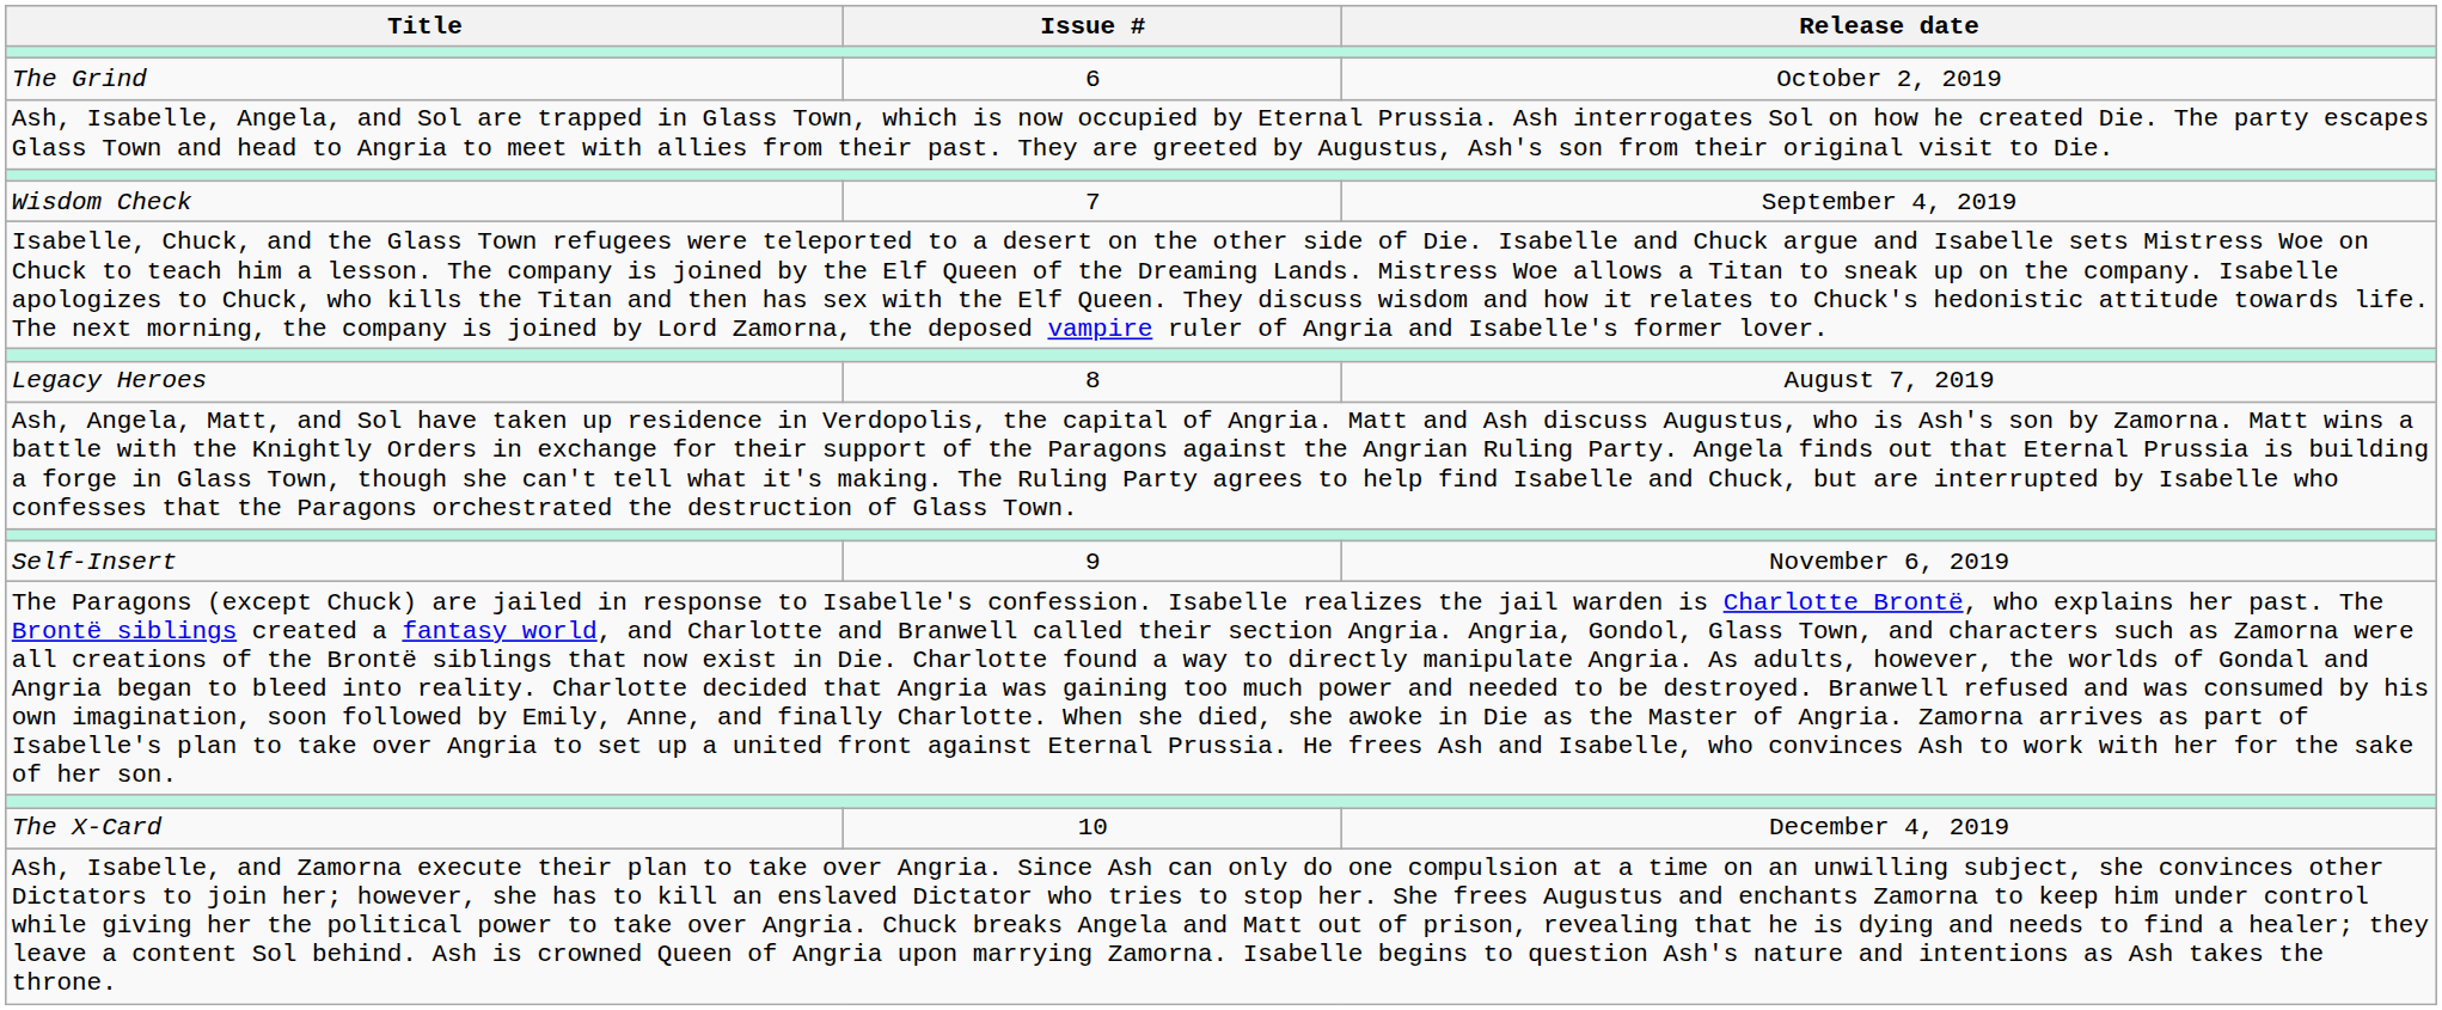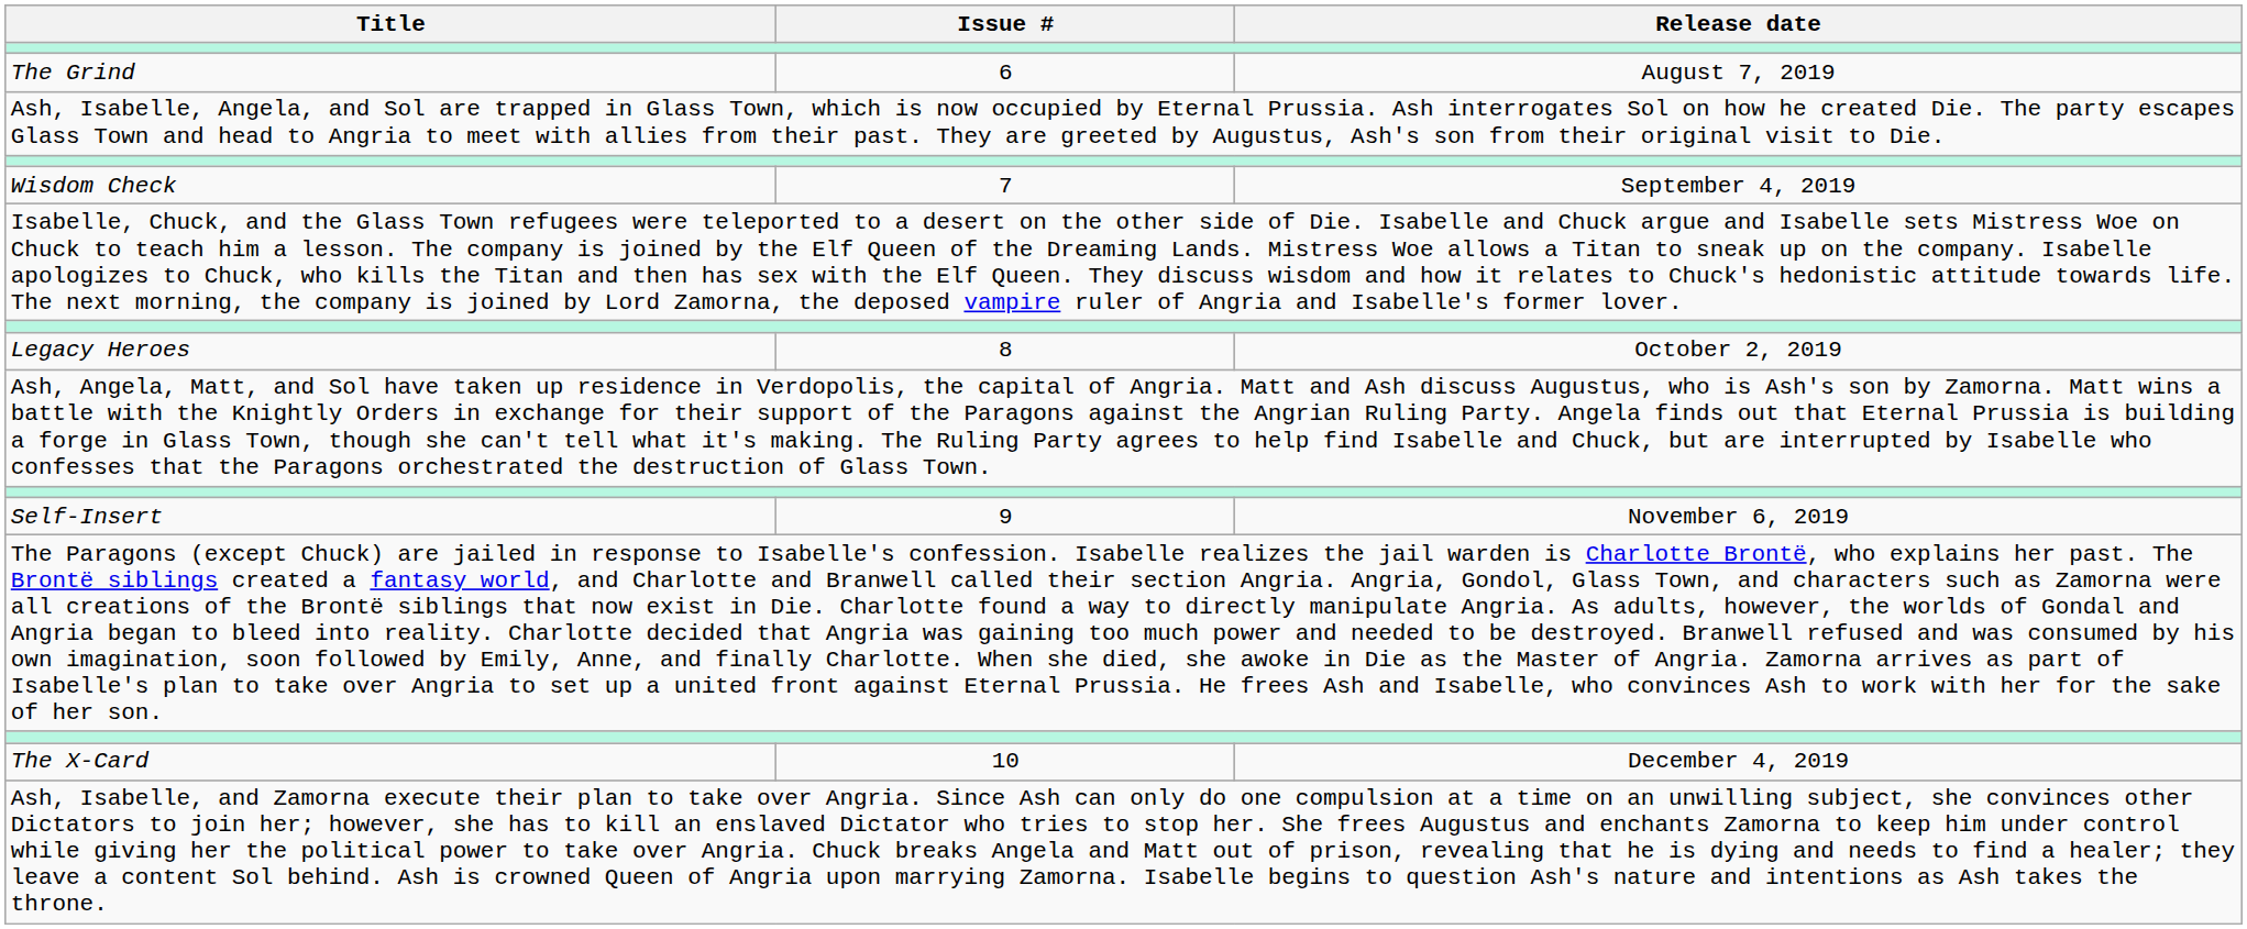 <table class="wikitable" style="width:100%;">
 <tr>
 <th>Title</th>
 <th>Issue #</th>
 <th>Release date</th>
 </tr>
 <tr>
 <td colspan="6" style="background:#B7F7E1;"></td>
 </tr>
 <tr>
 <td><em>The Grind</em></td>
 <td style="text-align:center;">6</td>
-<td style="text-align:center;">October 2, 2019</td>
+<td style="text-align:center;">August 7, 2019</td>
 </tr>
 <tr>
 <td colspan="6">Ash, Isabelle, Angela, and Sol are trapped in Glass Town, which is now occupied by Eternal Prussia. Ash interrogates Sol on how he created Die. The party escapes Glass Town and head to Angria to meet with allies from their past. They are greeted by Augustus, Ash's son from their original visit to Die.</td>
 </tr>
 <tr>
 <td colspan="6" style="background:#B7F7E1;"></td>
 </tr>
 <tr>
 <td><em>Wisdom Check</em></td>
 <td style="text-align:center;">7</td>
 <td style="text-align:center;">September 4, 2019</td>
 </tr>
 <tr>
 <td colspan="6">Isabelle, Chuck, and the Glass Town refugees were teleported to a desert on the other side of Die. Isabelle and Chuck argue and Isabelle sets Mistress Woe on Chuck to teach him a lesson. The company is joined by the Elf Queen of the Dreaming Lands. Mistress Woe allows a Titan to sneak up on the company. Isabelle apologizes to Chuck, who kills the Titan and then has sex with the Elf Queen. They discuss wisdom and how it relates to Chuck's hedonistic attitude towards life. The next morning, the company is joined by Lord Zamorna, the deposed <a href='#'>vampire</a> ruler of Angria and Isabelle's former lover.</td>
 </tr>
 <tr>
 <td colspan="6" style="background:#B7F7E1;"></td>
 </tr>
 <tr>
 <td><em>Legacy Heroes</em></td>
 <td style="text-align:center;">8</td>
-<td style="text-align:center;">August 7, 2019</td>
+<td style="text-align:center;">October 2, 2019</td>
 </tr>
 <tr>
 <td colspan="6">Ash, Angela, Matt, and Sol have taken up residence in Verdopolis, the capital of Angria. Matt and Ash discuss Augustus, who is Ash's son by Zamorna. Matt wins a battle with the Knightly Orders in exchange for their support of the Paragons against the Angrian Ruling Party. Angela finds out that Eternal Prussia is building a forge in Glass Town, though she can't tell what it's making. The Ruling Party agrees to help find Isabelle and Chuck, but are interrupted by Isabelle who confesses that the Paragons orchestrated the destruction of Glass Town.</td>
 </tr>
 <tr>
 <td colspan="6" style="background:#B7F7E1;"></td>
 </tr>
 <tr>
 <td><em>Self-Insert</em></td>
 <td style="text-align:center;">9</td>
 <td style="text-align:center;">November 6, 2019</td>
 </tr>
 <tr>
 <td colspan="6">The Paragons (except Chuck) are jailed in response to Isabelle's confession. Isabelle realizes the jail warden is <a href='#'>Charlotte Brontë</a>, who explains her past. The <a href='#'>Brontë siblings</a> created a <a href='#'>fantasy world</a>, and Charlotte and Branwell called their section Angria. Angria, Gondol, Glass Town, and characters such as Zamorna were all creations of the Brontë siblings that now exist in Die. Charlotte found a way to directly manipulate Angria. As adults, however, the worlds of Gondal and Angria began to bleed into reality. Charlotte decided that Angria was gaining too much power and needed to be destroyed. Branwell refused and was consumed by his own imagination, soon followed by Emily, Anne, and finally Charlotte. When she died, she awoke in Die as the Master of Angria. Zamorna arrives as part of Isabelle's plan to take over Angria to set up a united front against Eternal Prussia. He frees Ash and Isabelle, who convinces Ash to work with her for the sake of her son.</td>
 </tr>
 <tr>
 <td colspan="6" style="background:#B7F7E1;"></td>
 </tr>
 <tr>
 <td><em>The X-Card</em></td>
 <td style="text-align:center;">10</td>
 <td style="text-align:center;">December 4, 2019</td>
 </tr>
 <tr>
 <td colspan="6">Ash, Isabelle, and Zamorna execute their plan to take over Angria. Since Ash can only do one compulsion at a time on an unwilling subject, she convinces other Dictators to join her; however, she has to kill an enslaved Dictator who tries to stop her. She frees Augustus and enchants Zamorna to keep him under control while giving her the political power to take over Angria. Chuck breaks Angela and Matt out of prison, revealing that he is dying and needs to find a healer; they leave a content Sol behind. Ash is crowned Queen of Angria upon marrying Zamorna. Isabelle begins to question Ash's nature and intentions as Ash takes the throne.</td>
 </tr>
 </table>
